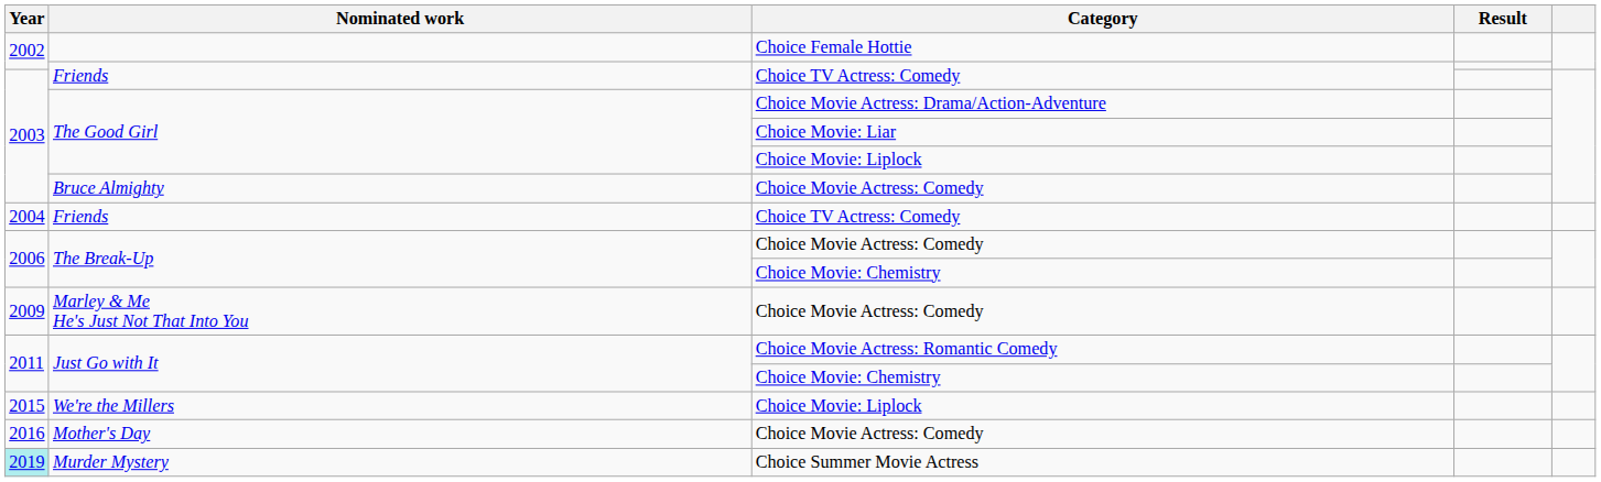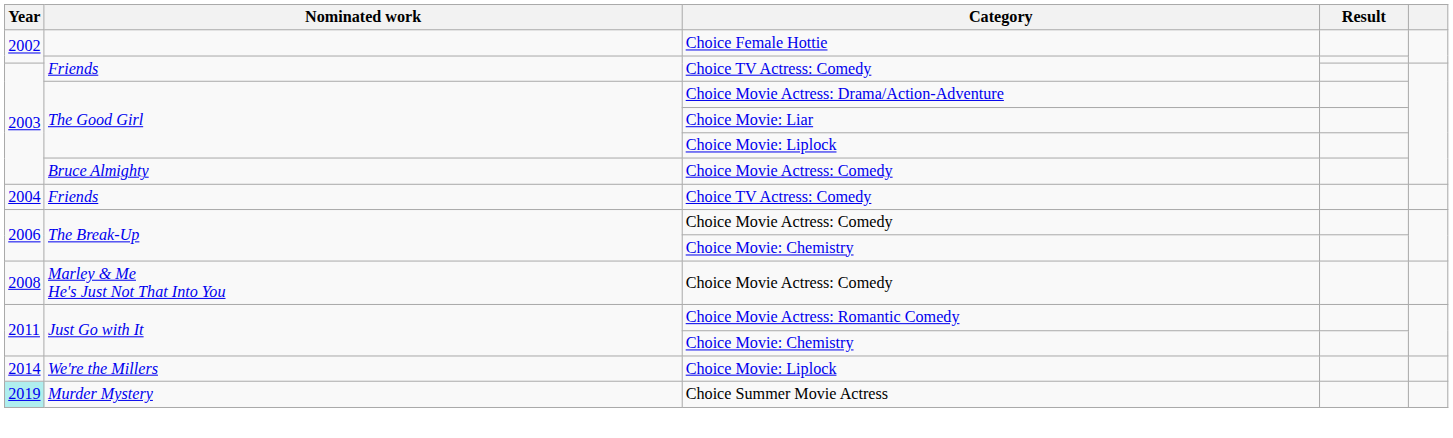 <table class="wikitable sortable">
 <tr>
 <th scope="col" style="width:1em;">Year</th>
 <th scope="col" style="width:39em;">Nominated work</th>
 <th scope="col" style="width:39em;">Category</th>
 <th scope="col" style="width:5em;">Result</th>
 <th scope="col" style="width:2em;" class="unsortable"></th>
 </tr>
 <tr>
 <td rowspan="2"><a href='#'>2002</a></td>
 <td></td>
 <td><a href='#'>Choice Female Hottie</a></td>
 <td></td>
 <td rowspan="2"></td>
 </tr>
 <tr>
 <td rowspan="2"><em><a href='#'>Friends</a></em></td>
 <td rowspan="2"><a href='#'>Choice TV Actress: Comedy</a></td>
 <td></td>
 </tr>
 <tr>
 <td rowspan="5"><a href='#'>2003</a></td>
 <td></td>
 <td rowspan="5"></td>
 </tr>
 <tr>
 <td rowspan="3"><em><a href='#'>The Good Girl</a></em></td>
 <td><a href='#'>Choice Movie Actress: Drama/Action-Adventure</a></td>
 <td></td>
 </tr>
 <tr>
 <td><a href='#'>Choice Movie: Liar</a></td>
 <td></td>
 </tr>
 <tr>
 <td><a href='#'>Choice Movie: Liplock</a></td>
 <td></td>
 </tr>
 <tr>
 <td><em><a href='#'>Bruce Almighty</a></em></td>
 <td><a href='#'>Choice Movie Actress: Comedy</a></td>
 <td></td>
 </tr>
 <tr>
 <td><a href='#'>2004</a></td>
 <td><em><a href='#'>Friends</a></em></td>
 <td><a href='#'>Choice TV Actress: Comedy</a></td>
 <td></td>
 <td></td>
 </tr>
 <tr>
 <td rowspan="2"><a href='#'>2006</a></td>
 <td rowspan="2"><em><a href='#'>The Break-Up</a></em></td>
 <td>Choice Movie Actress: Comedy</td>
 <td></td>
 <td rowspan="2"></td>
 </tr>
 <tr>
 <td><a href='#'>Choice Movie: Chemistry</a></td>
 <td></td>
 </tr>
 <tr>
-<td><a href='#'>2009</a></td>
+<td><a href='#'>2008</a></td>
 <td><em><a href='#'>Marley & Me</a></em><br><em><a href='#'>He's Just Not That Into You</a></em></td>
 <td>Choice Movie Actress: Comedy</td>
 <td></td>
 <td></td>
 </tr>
 <tr>
 <td rowspan="2"><a href='#'>2011</a></td>
 <td rowspan="2"><em><a href='#'>Just Go with It</a></em></td>
 <td><a href='#'>Choice Movie Actress: Romantic Comedy</a></td>
 <td></td>
 <td rowspan="2"></td>
 </tr>
 <tr>
 <td><a href='#'>Choice Movie: Chemistry</a></td>
 <td></td>
 </tr>
 <tr>
-<td><a href='#'>2015</a></td>
+<td><a href='#'>2014</a></td>
 <td><em><a href='#'>We're the Millers</a></em></td>
 <td><a href='#'>Choice Movie: Liplock</a></td>
-<td></td>
-<td></td>
-</tr>
-<tr>
-<td><a href='#'>2016</a></td>
-<td><em><a href='#'>Mother's Day</a></em></td>
-<td>Choice Movie Actress: Comedy</td>
 <td></td>
 <td></td>
 </tr>
 <tr>
 <td style="background: paleturquoise;"><a href='#'>2019</a></td>
 <td><em><a href='#'>Murder Mystery</a></em></td>
 <td>Choice Summer Movie Actress</td>
 <td></td>
 <td></td>
 </tr>
 </table>
